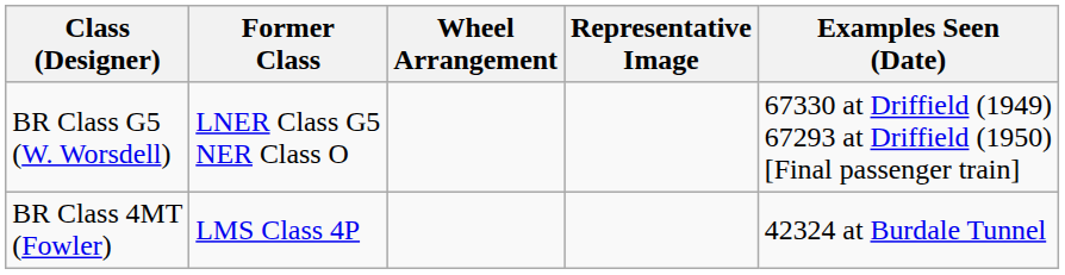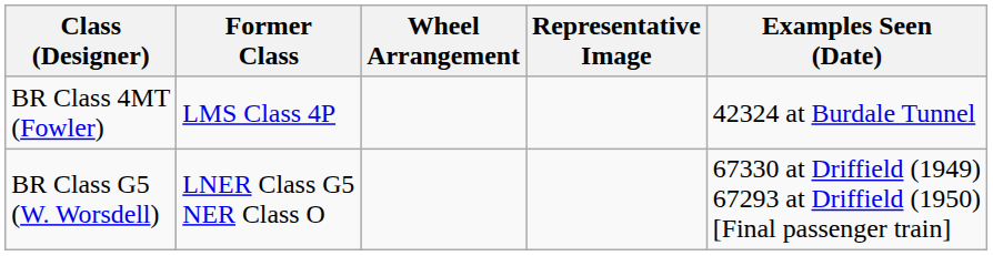 <table class="wikitable">
 <tr>
 <th>Class<br>(Designer)</th>
 <th>Former<br>Class</th>
 <th>Wheel<br>Arrangement</th>
 <th>Representative<br>Image</th>
 <th>Examples Seen<br>(Date)</th>
 </tr>
 <tr>
+<td>BR Class 4MT <br>(<a href='#'>Fowler</a>)</td>
+<td><a href='#'>LMS Class 4P</a></td>
+<td></td>
+<td></td>
+<td>42324 at <a href='#'>Burdale Tunnel</a></td>
+</tr>
+<tr>
 <td>BR Class G5 <br>(<a href='#'>W. Worsdell</a>)</td>
 <td><a href='#'>LNER</a> Class G5<br><a href='#'>NER</a> Class O</td>
 <td></td>
 <td></td>
 <td>67330 at <a href='#'>Driffield</a> (1949)<br>67293 at <a href='#'>Driffield</a> (1950)<br>[Final passenger train]</td>
 </tr>
-<tr>
-<td>BR Class 4MT <br>(<a href='#'>Fowler</a>)</td>
-<td><a href='#'>LMS Class 4P</a></td>
-<td></td>
-<td></td>
-<td>42324 at <a href='#'>Burdale Tunnel</a></td>
-</tr>
 </table>
